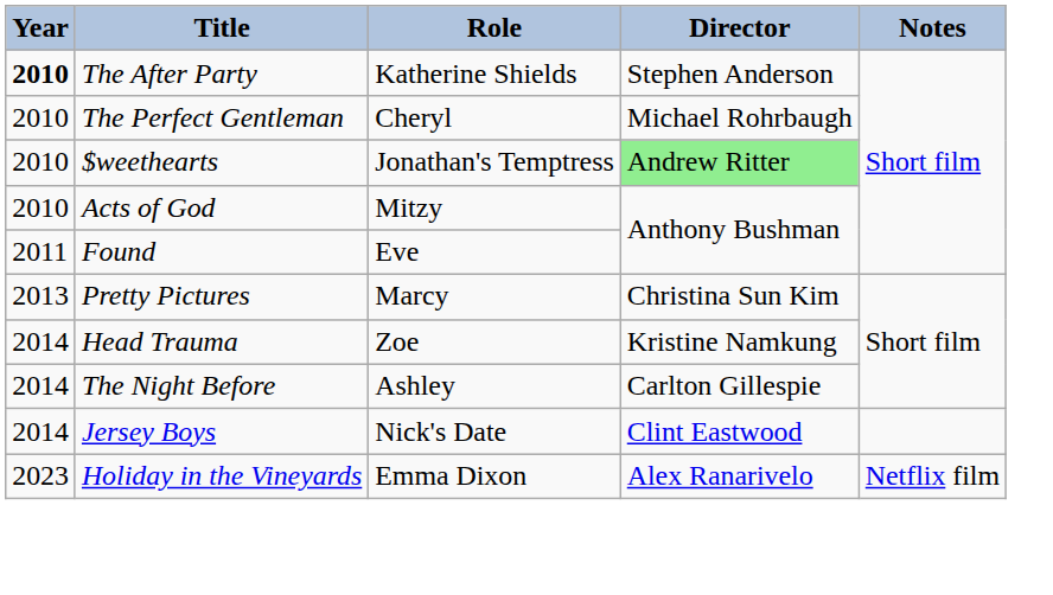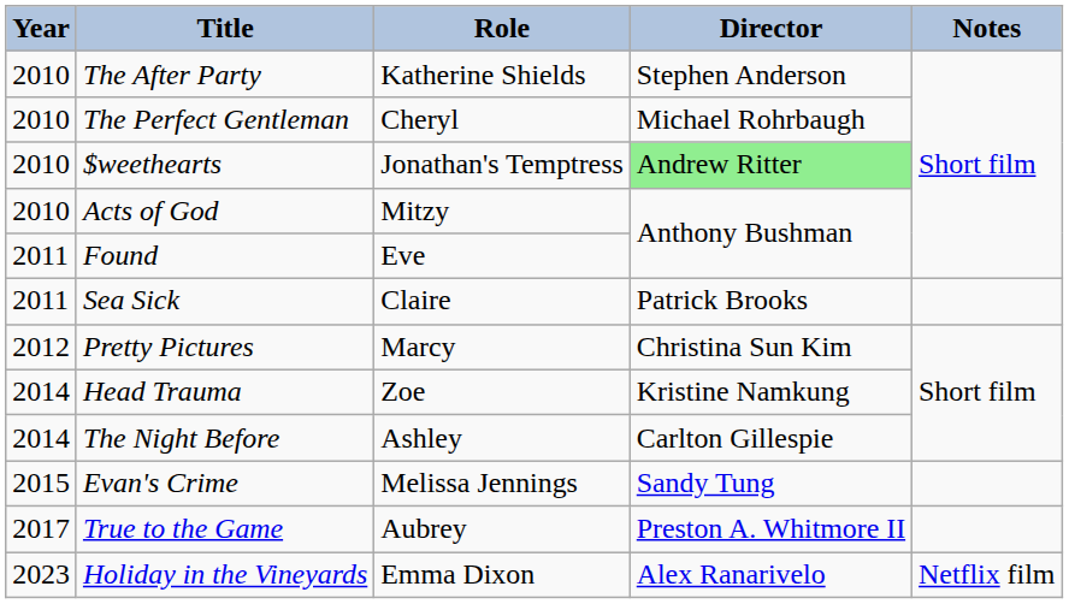 <table class="wikitable">
 <tr>
 <th style="background: #B0C4DE;">Year</th>
 <th style="background: #B0C4DE;">Title</th>
 <th style="background: #B0C4DE;">Role</th>
 <th style="background: #B0C4DE;">Director</th>
 <th style="background: #B0C4DE;">Notes</th>
 </tr>
 <tr>
-<td><strong>2010</strong></td>
+<td>2010</td>
 <td><em>The After Party</em></td>
 <td>Katherine Shields</td>
 <td>Stephen Anderson</td>
 <td rowspan="5"><a href='#'>Short film</a></td>
 </tr>
 <tr>
 <td>2010</td>
 <td><em>The Perfect Gentleman</em></td>
 <td>Cheryl</td>
 <td>Michael Rohrbaugh</td>
 </tr>
 <tr>
 <td>2010</td>
 <td><em>$weethearts</em></td>
 <td>Jonathan's Temptress</td>
 <td style="background: lightgreen;">Andrew Ritter</td>
 </tr>
 <tr>
 <td>2010</td>
 <td><em>Acts of God</em></td>
 <td>Mitzy</td>
 <td rowspan="2">Anthony Bushman</td>
 </tr>
 <tr>
 <td>2011</td>
 <td><em>Found</em></td>
 <td>Eve</td>
 </tr>
 <tr>
-<td>2013</td>
+<td>2011</td>
+<td><em>Sea Sick</em></td>
+<td>Claire</td>
+<td>Patrick Brooks</td>
+<td></td>
+</tr>
+<tr>
+<td>2012</td>
 <td><em>Pretty Pictures</em></td>
 <td>Marcy</td>
 <td>Christina Sun Kim</td>
 <td rowspan="3">Short film</td>
 </tr>
 <tr>
 <td>2014</td>
 <td><em>Head Trauma</em></td>
 <td>Zoe</td>
 <td>Kristine Namkung</td>
 </tr>
 <tr>
 <td>2014</td>
 <td><em>The Night Before</em></td>
 <td>Ashley</td>
 <td>Carlton Gillespie</td>
 </tr>
 <tr>
-<td>2014</td>
-<td><em><a href='#'>Jersey Boys</a></em></td>
-<td>Nick's Date</td>
-<td><a href='#'>Clint Eastwood</a></td>
+<td>2015</td>
+<td><em>Evan's Crime</em></td>
+<td>Melissa Jennings</td>
+<td><a href='#'>Sandy Tung</a></td>
+<td></td>
+</tr>
+<tr>
+<td>2017</td>
+<td><em><a href='#'>True to the Game</a></em></td>
+<td>Aubrey</td>
+<td><a href='#'>Preston A. Whitmore II</a></td>
 <td></td>
 </tr>
 <tr>
 <td>2023</td>
 <td><em><a href='#'>Holiday in the Vineyards</a></em></td>
 <td>Emma Dixon</td>
 <td><a href='#'>Alex Ranarivelo</a></td>
 <td><a href='#'>Netflix</a> film</td>
 </tr>
 </table>
